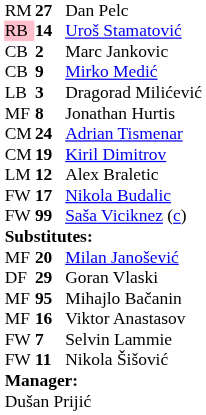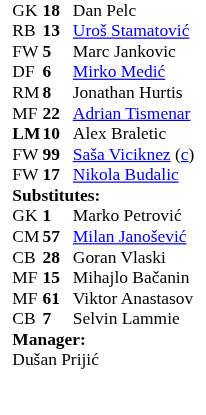 <table cellspacing="0" cellpadding="0" style="font-size:90%; margin:auto;">
 <tr>
 <th width=25></th>
 <th width=25></th>
 </tr>
 <tr>
-<td>RM</td>
-<td><strong>27</strong></td>
+<td>GK</td>
+<td><strong>18</strong></td>
 <td> Dan Pelc</td>
 <td></td>
 <td></td>
 </tr>
 <tr>
-<td style="background: pink;">RB</td>
-<td><strong>14</strong></td>
+<td>RB</td>
+<td><strong>13</strong></td>
 <td> <a href='#'>Uroš Stamatović</a></td>
 <td></td>
 <td></td>
 </tr>
 <tr>
-<td>CB</td>
-<td><strong>2</strong></td>
+<td>FW</td>
+<td><strong>5</strong></td>
 <td> Marc Jankovic</td>
 <td></td>
 <td></td>
 </tr>
 <tr>
-<td>CB</td>
-<td><strong>9</strong></td>
+<td>DF</td>
+<td><strong>6</strong></td>
 <td> <a href='#'>Mirko Medić</a></td>
 </tr>
 <tr>
-<td>LB</td>
-<td><strong>3</strong></td>
-<td> Dragorad Milićević</td>
-<td></td>
-<td></td>
-</tr>
-<tr>
-<td>MF</td>
+<td>RM</td>
 <td><strong>8</strong></td>
 <td> Jonathan Hurtis</td>
 <td></td>
 <td></td>
 </tr>
 <tr>
-<td>CM</td>
-<td><strong>24</strong></td>
+<td>MF</td>
+<td><strong>22</strong></td>
 <td> <a href='#'>Adrian Tismenar</a></td>
 <td></td>
 <td></td>
 </tr>
 <tr>
-<td>CM</td>
-<td><strong>19</strong></td>
-<td> <a href='#'>Kiril Dimitrov</a></td>
+<td><strong>LM</strong></td>
+<td><strong>10</strong></td>
+<td> Alex Braletic</td>
 <td></td>
 <td></td>
 </tr>
 <tr>
-<td>LM</td>
-<td><strong>12</strong></td>
-<td> Alex Braletic</td>
+<td>FW</td>
+<td><strong>99</strong></td>
+<td> <a href='#'>Saša Viciknez</a> (<a href='#'>c</a>)</td>
 <td></td>
 <td></td>
 </tr>
 <tr>
 <td>FW</td>
 <td><strong>17</strong></td>
 <td> <a href='#'>Nikola Budalic</a></td>
 <td></td>
 <td></td>
 </tr>
 <tr>
-<td>FW</td>
-<td><strong>99</strong></td>
-<td> <a href='#'>Saša Viciknez</a> (<a href='#'>c</a>)</td>
+<td colspan=3><strong>Substitutes:</strong></td>
+</tr>
+<tr>
+<td>GK</td>
+<td><strong>1</strong></td>
+<td> Marko Petrović</td>
 <td></td>
 <td></td>
 </tr>
 <tr>
-<td colspan=3><strong>Substitutes:</strong></td>
-</tr>
-<tr>
-<td>MF</td>
-<td><strong>20</strong></td>
+<td>CM</td>
+<td><strong>57</strong></td>
 <td> <a href='#'>Milan Janošević</a></td>
 <td></td>
 <td></td>
 </tr>
 <tr>
-<td>DF</td>
-<td><strong>29</strong></td>
+<td>CB</td>
+<td><strong>28</strong></td>
 <td> Goran Vlaski</td>
 <td></td>
 <td></td>
 </tr>
 <tr>
 <td>MF</td>
-<td><strong>95</strong></td>
+<td><strong>15</strong></td>
 <td> Mihajlo Bačanin</td>
 <td></td>
 <td></td>
 </tr>
 <tr>
 <td>MF</td>
-<td><strong>16</strong></td>
+<td><strong>61</strong></td>
 <td> Viktor Anastasov</td>
 <td></td>
 <td></td>
 </tr>
 <tr>
-<td>FW</td>
+<td>CB</td>
 <td><strong>7</strong></td>
 <td> Selvin Lammie</td>
 <td></td>
 <td> </td>
-</tr>
-<tr>
-<td>FW</td>
-<td><strong>11</strong></td>
-<td> Nikola Šišović</td>
-<td></td>
-<td></td>
 </tr>
 <tr>
 <td colspan=3><strong>Manager:</strong></td>
 </tr>
 <tr>
 <td colspan=4> Dušan Prijić</td>
 </tr>
 </table>
